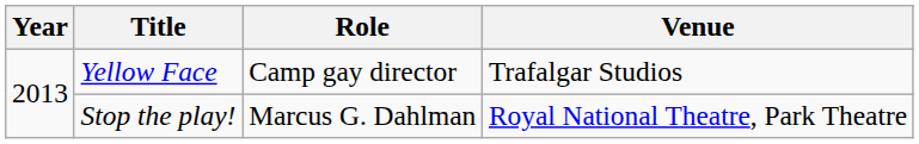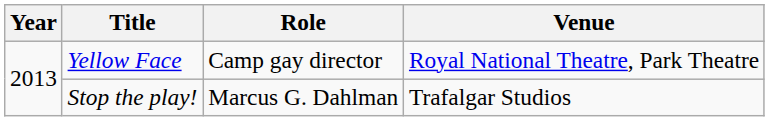 <table class="wikitable sortable">
 <tr>
 <th>Year</th>
 <th>Title</th>
 <th>Role</th>
 <th>Venue</th>
 </tr>
 <tr>
 <td rowspan="2">2013</td>
 <td><em><a href='#'>Yellow Face</a></em></td>
 <td>Camp gay director</td>
-<td>Trafalgar Studios</td>
+<td><a href='#'>Royal National Theatre</a>, Park Theatre</td>
 </tr>
 <tr>
 <td><em>Stop the play!</em></td>
 <td>Marcus G. Dahlman</td>
-<td><a href='#'>Royal National Theatre</a>, Park Theatre</td>
+<td>Trafalgar Studios</td>
 </tr>
 </table>
